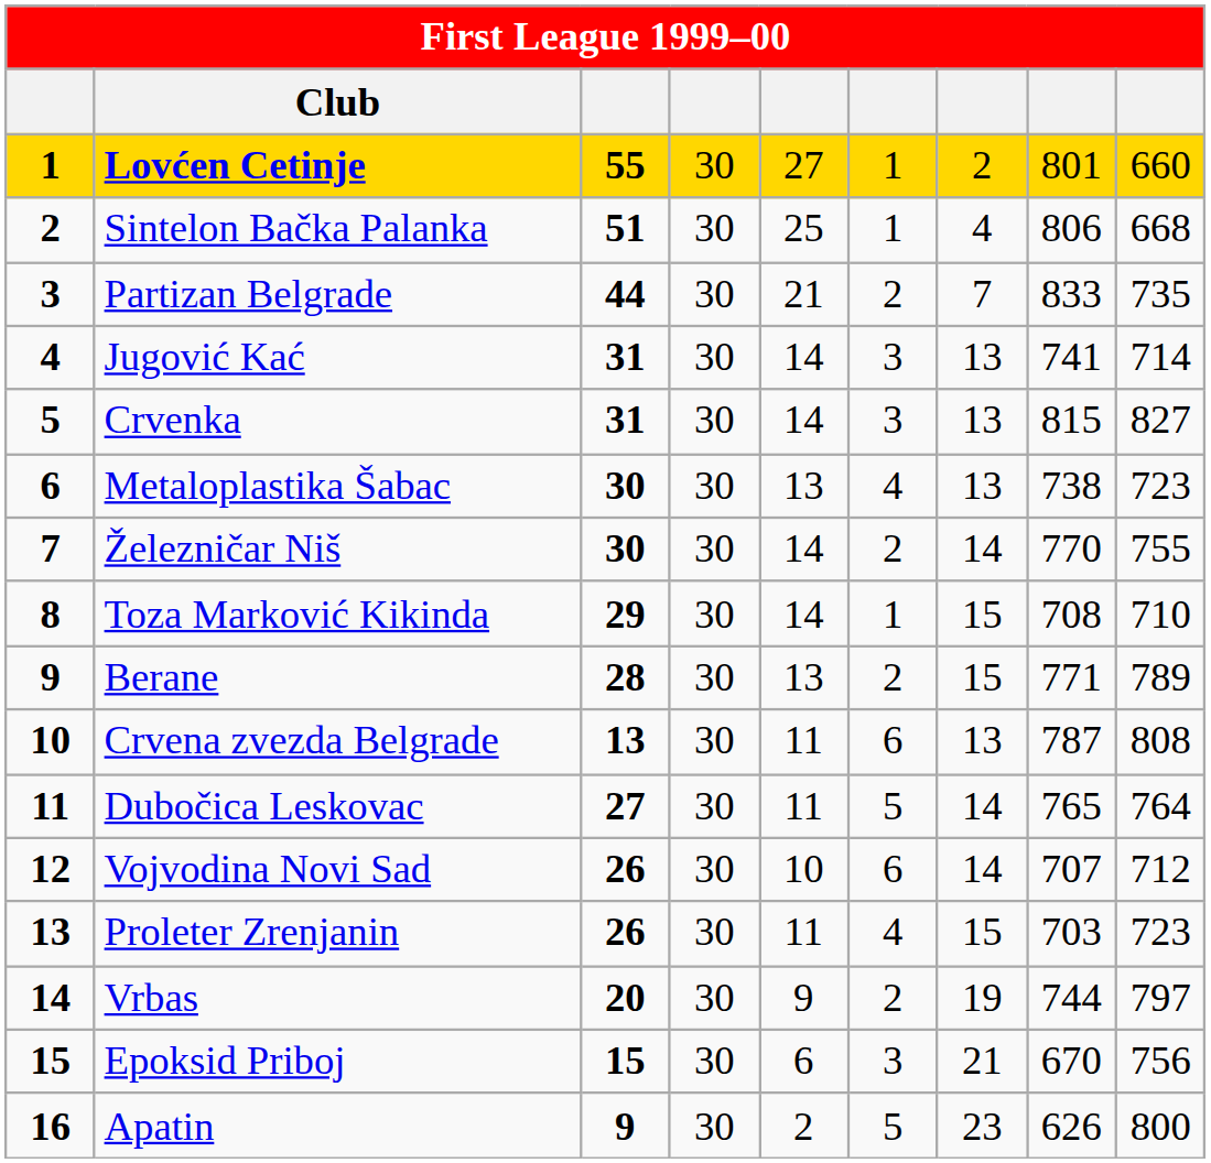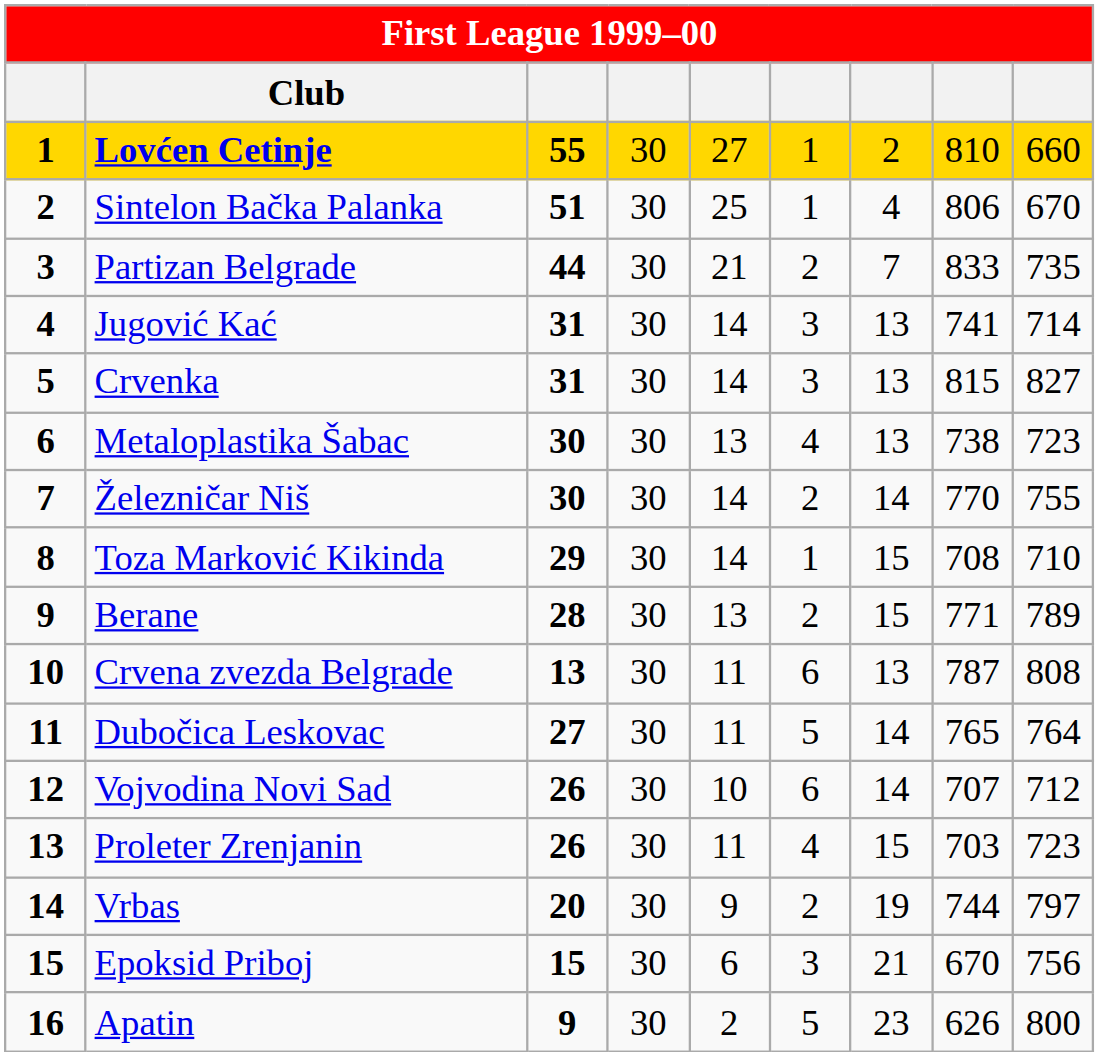 <table class="wikitable" style="text-align:center">
 <tr>
 <th colspan=10 style="background:red;color:white;">First League 1999–00</th>
 </tr>
 <tr>
 <th width=28></th>
 <th width=185>Club</th>
 <th width=28></th>
 <th width=28></th>
 <th width=28></th>
 <th width=28></th>
 <th width=28></th>
 <th width=28></th>
 <th width=28></th>
 </tr>
 <tr style="background:gold;">
 <td><strong>1</strong></td>
 <td align=left><strong><a href='#'>Lovćen Cetinje</a></strong></td>
 <td><strong>55</strong></td>
 <td>30</td>
 <td>27</td>
 <td>1</td>
 <td>2</td>
-<td>801</td>
+<td>810</td>
 <td>660</td>
 </tr>
 <tr>
 <td><strong>2</strong></td>
 <td align=left><a href='#'>Sintelon Bačka Palanka</a></td>
 <td><strong>51</strong></td>
 <td>30</td>
 <td>25</td>
 <td>1</td>
 <td>4</td>
 <td>806</td>
-<td>668</td>
+<td>670</td>
 </tr>
 <tr>
 <td><strong>3</strong></td>
 <td align=left><a href='#'>Partizan Belgrade</a></td>
 <td><strong>44</strong></td>
 <td>30</td>
 <td>21</td>
 <td>2</td>
 <td>7</td>
 <td>833</td>
 <td>735</td>
 </tr>
 <tr>
 <td><strong>4</strong></td>
 <td align=left><a href='#'>Jugović Kać</a></td>
 <td><strong>31</strong></td>
 <td>30</td>
 <td>14</td>
 <td>3</td>
 <td>13</td>
 <td>741</td>
 <td>714</td>
 </tr>
 <tr>
 <td><strong>5</strong></td>
 <td align=left><a href='#'>Crvenka</a></td>
 <td><strong>31</strong></td>
 <td>30</td>
 <td>14</td>
 <td>3</td>
 <td>13</td>
 <td>815</td>
 <td>827</td>
 </tr>
 <tr>
 <td><strong>6</strong></td>
 <td align=left><a href='#'>Metaloplastika Šabac</a></td>
 <td><strong>30</strong></td>
 <td>30</td>
 <td>13</td>
 <td>4</td>
 <td>13</td>
 <td>738</td>
 <td>723</td>
 </tr>
 <tr>
 <td><strong>7</strong></td>
 <td align=left><a href='#'>Železničar Niš</a></td>
 <td><strong>30</strong></td>
 <td>30</td>
 <td>14</td>
 <td>2</td>
 <td>14</td>
 <td>770</td>
 <td>755</td>
 </tr>
 <tr>
 <td><strong>8</strong></td>
 <td align=left><a href='#'>Toza Marković Kikinda</a></td>
 <td><strong>29</strong></td>
 <td>30</td>
 <td>14</td>
 <td>1</td>
 <td>15</td>
 <td>708</td>
 <td>710</td>
 </tr>
 <tr>
 <td><strong>9</strong></td>
 <td align=left><a href='#'>Berane</a></td>
 <td><strong>28</strong></td>
 <td>30</td>
 <td>13</td>
 <td>2</td>
 <td>15</td>
 <td>771</td>
 <td>789</td>
 </tr>
 <tr>
 <td><strong>10</strong></td>
 <td align=left><a href='#'>Crvena zvezda Belgrade</a></td>
 <td><strong>13</strong></td>
 <td>30</td>
 <td>11</td>
 <td>6</td>
 <td>13</td>
 <td>787</td>
 <td>808</td>
 </tr>
 <tr>
 <td><strong>11</strong></td>
 <td align=left><a href='#'>Dubočica Leskovac</a></td>
 <td><strong>27</strong></td>
 <td>30</td>
 <td>11</td>
 <td>5</td>
 <td>14</td>
 <td>765</td>
 <td>764</td>
 </tr>
 <tr>
 <td><strong>12</strong></td>
 <td align=left><a href='#'>Vojvodina Novi Sad</a></td>
 <td><strong>26</strong></td>
 <td>30</td>
 <td>10</td>
 <td>6</td>
 <td>14</td>
 <td>707</td>
 <td>712</td>
 </tr>
 <tr>
 <td><strong>13</strong></td>
 <td align=left><a href='#'>Proleter Zrenjanin</a></td>
 <td><strong>26</strong></td>
 <td>30</td>
 <td>11</td>
 <td>4</td>
 <td>15</td>
 <td>703</td>
 <td>723</td>
 </tr>
 <tr>
 <td><strong>14</strong></td>
 <td align=left><a href='#'>Vrbas</a></td>
 <td><strong>20</strong></td>
 <td>30</td>
 <td>9</td>
 <td>2</td>
 <td>19</td>
 <td>744</td>
 <td>797</td>
 </tr>
 <tr>
 <td><strong>15</strong></td>
 <td align=left><a href='#'>Epoksid Priboj</a></td>
 <td><strong>15</strong></td>
 <td>30</td>
 <td>6</td>
 <td>3</td>
 <td>21</td>
 <td>670</td>
 <td>756</td>
 </tr>
 <tr>
 <td><strong>16</strong></td>
 <td align=left><a href='#'>Apatin</a></td>
 <td><strong>9</strong></td>
 <td>30</td>
 <td>2</td>
 <td>5</td>
 <td>23</td>
 <td>626</td>
 <td>800</td>
 </tr>
 </table>
